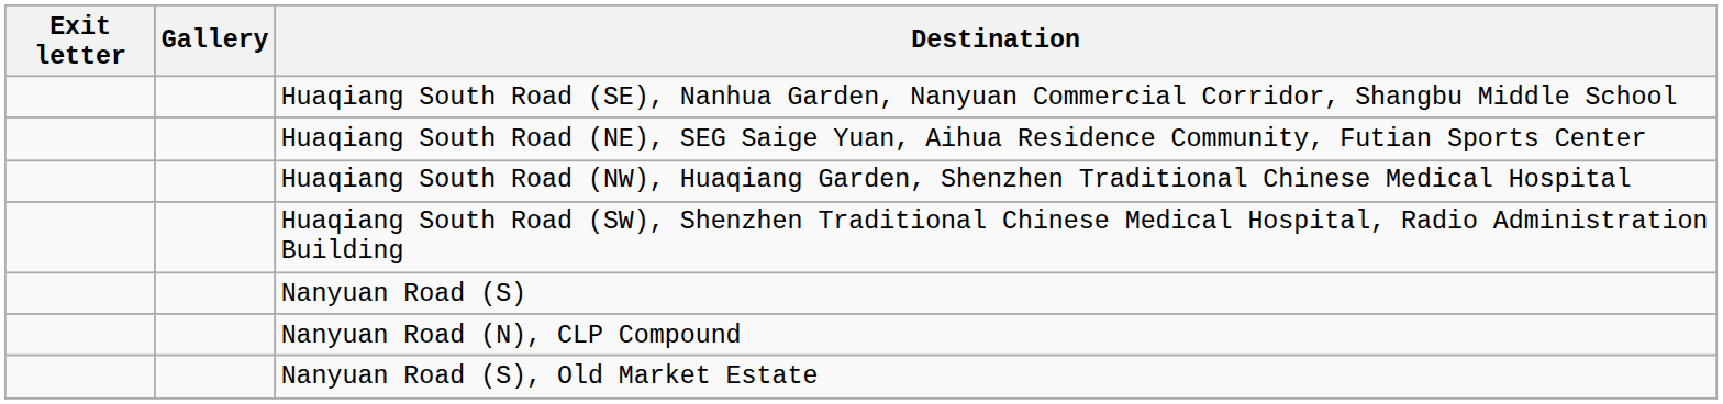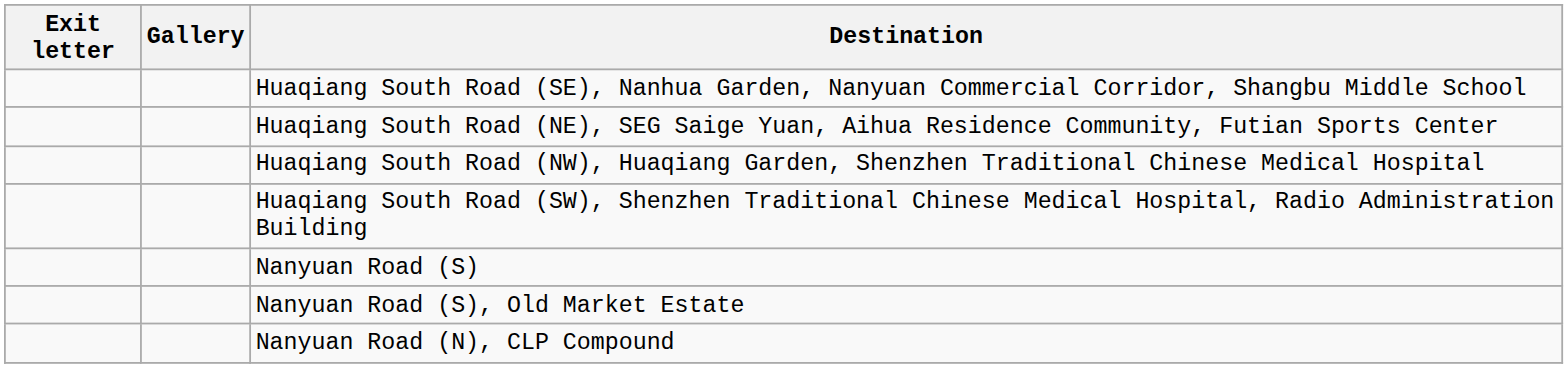 <table class="wikitable">
 <tr>
 <th style="width:70px">Exit letter</th>
 <th>Gallery</th>
 <th>Destination</th>
 </tr>
 <tr>
 <td align="center"></td>
 <td></td>
 <td>Huaqiang South Road (SE), Nanhua Garden, Nanyuan Commercial Corridor, Shangbu Middle School</td>
 </tr>
 <tr>
 <td align="center"></td>
 <td></td>
 <td>Huaqiang South Road (NE), SEG Saige Yuan, Aihua Residence Community, Futian Sports Center</td>
 </tr>
 <tr>
 <td align="center"></td>
 <td></td>
 <td>Huaqiang South Road (NW), Huaqiang Garden, Shenzhen Traditional Chinese Medical Hospital</td>
 </tr>
 <tr>
 <td align="center"></td>
 <td></td>
 <td>Huaqiang South Road (SW), Shenzhen Traditional Chinese Medical Hospital, Radio Administration Building</td>
 </tr>
 <tr>
 <td align="center"></td>
 <td></td>
 <td>Nanyuan Road (S)</td>
 </tr>
 <tr>
 <td align="center"></td>
 <td></td>
-<td>Nanyuan Road (N), CLP Compound</td>
+<td>Nanyuan Road (S), Old Market Estate</td>
 </tr>
 <tr>
 <td align="center"></td>
 <td></td>
-<td>Nanyuan Road (S), Old Market Estate</td>
+<td>Nanyuan Road (N), CLP Compound</td>
 </tr>
 </table>
